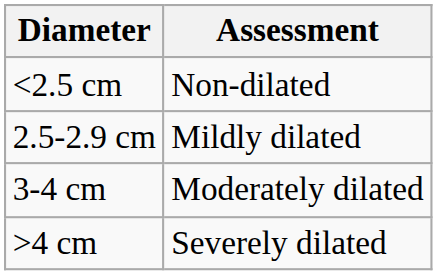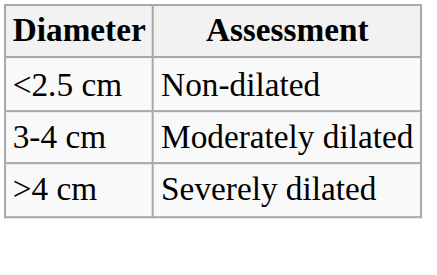 <table class="wikitable floatleft">
 <tr>
 <th>Diameter</th>
 <th>Assessment</th>
 </tr>
 <tr>
 <td><2.5 cm</td>
 <td>Non-dilated</td>
 </tr>
 <tr>
-<td>2.5-2.9 cm</td>
-<td>Mildly dilated</td>
-</tr>
-<tr>
 <td>3-4 cm</td>
 <td>Moderately dilated</td>
 </tr>
 <tr>
 <td>>4 cm</td>
 <td>Severely dilated</td>
 </tr>
 </table>
